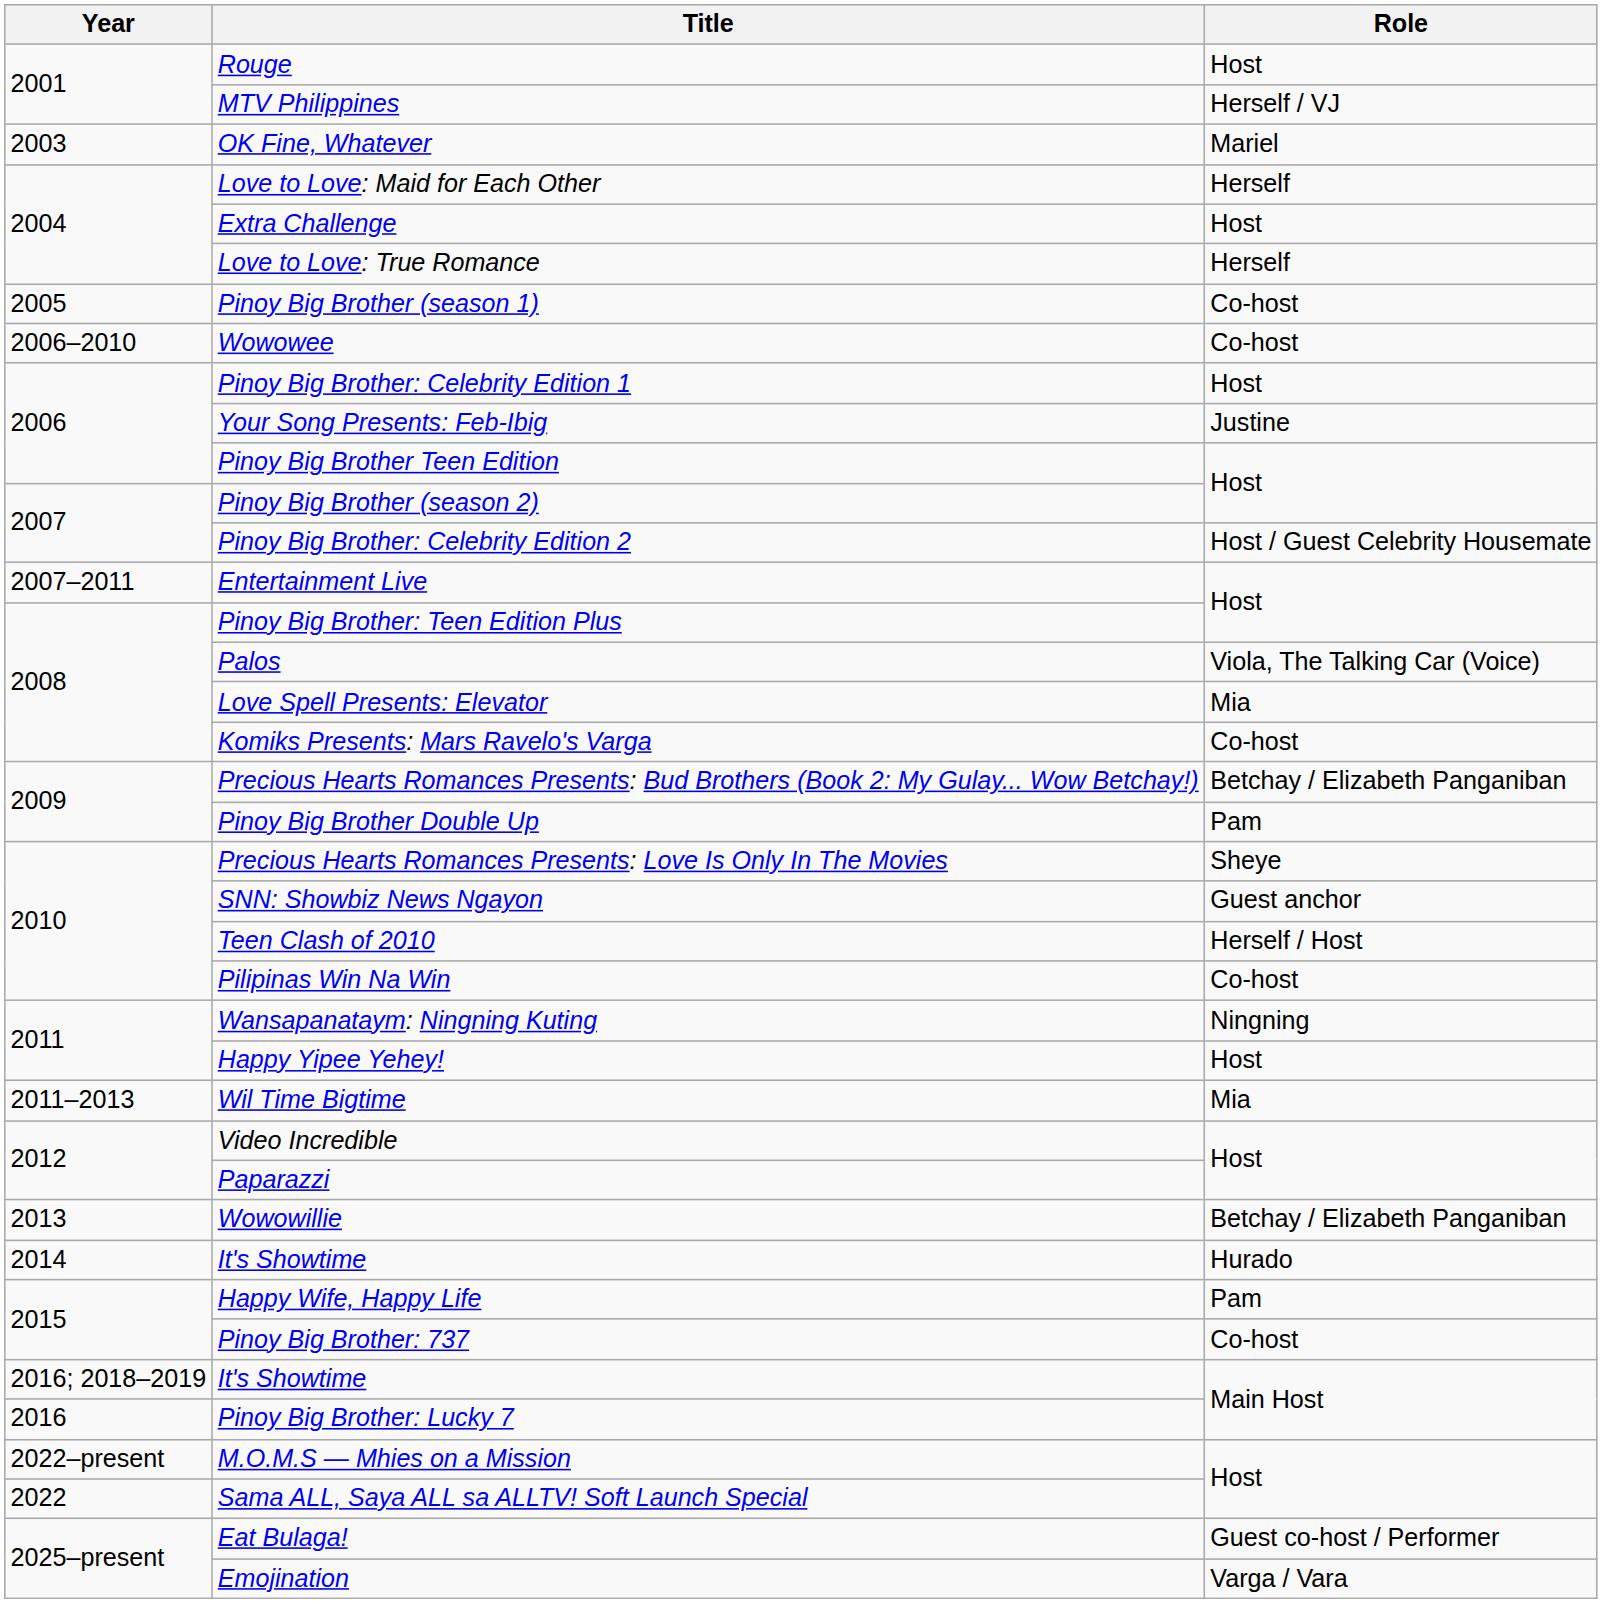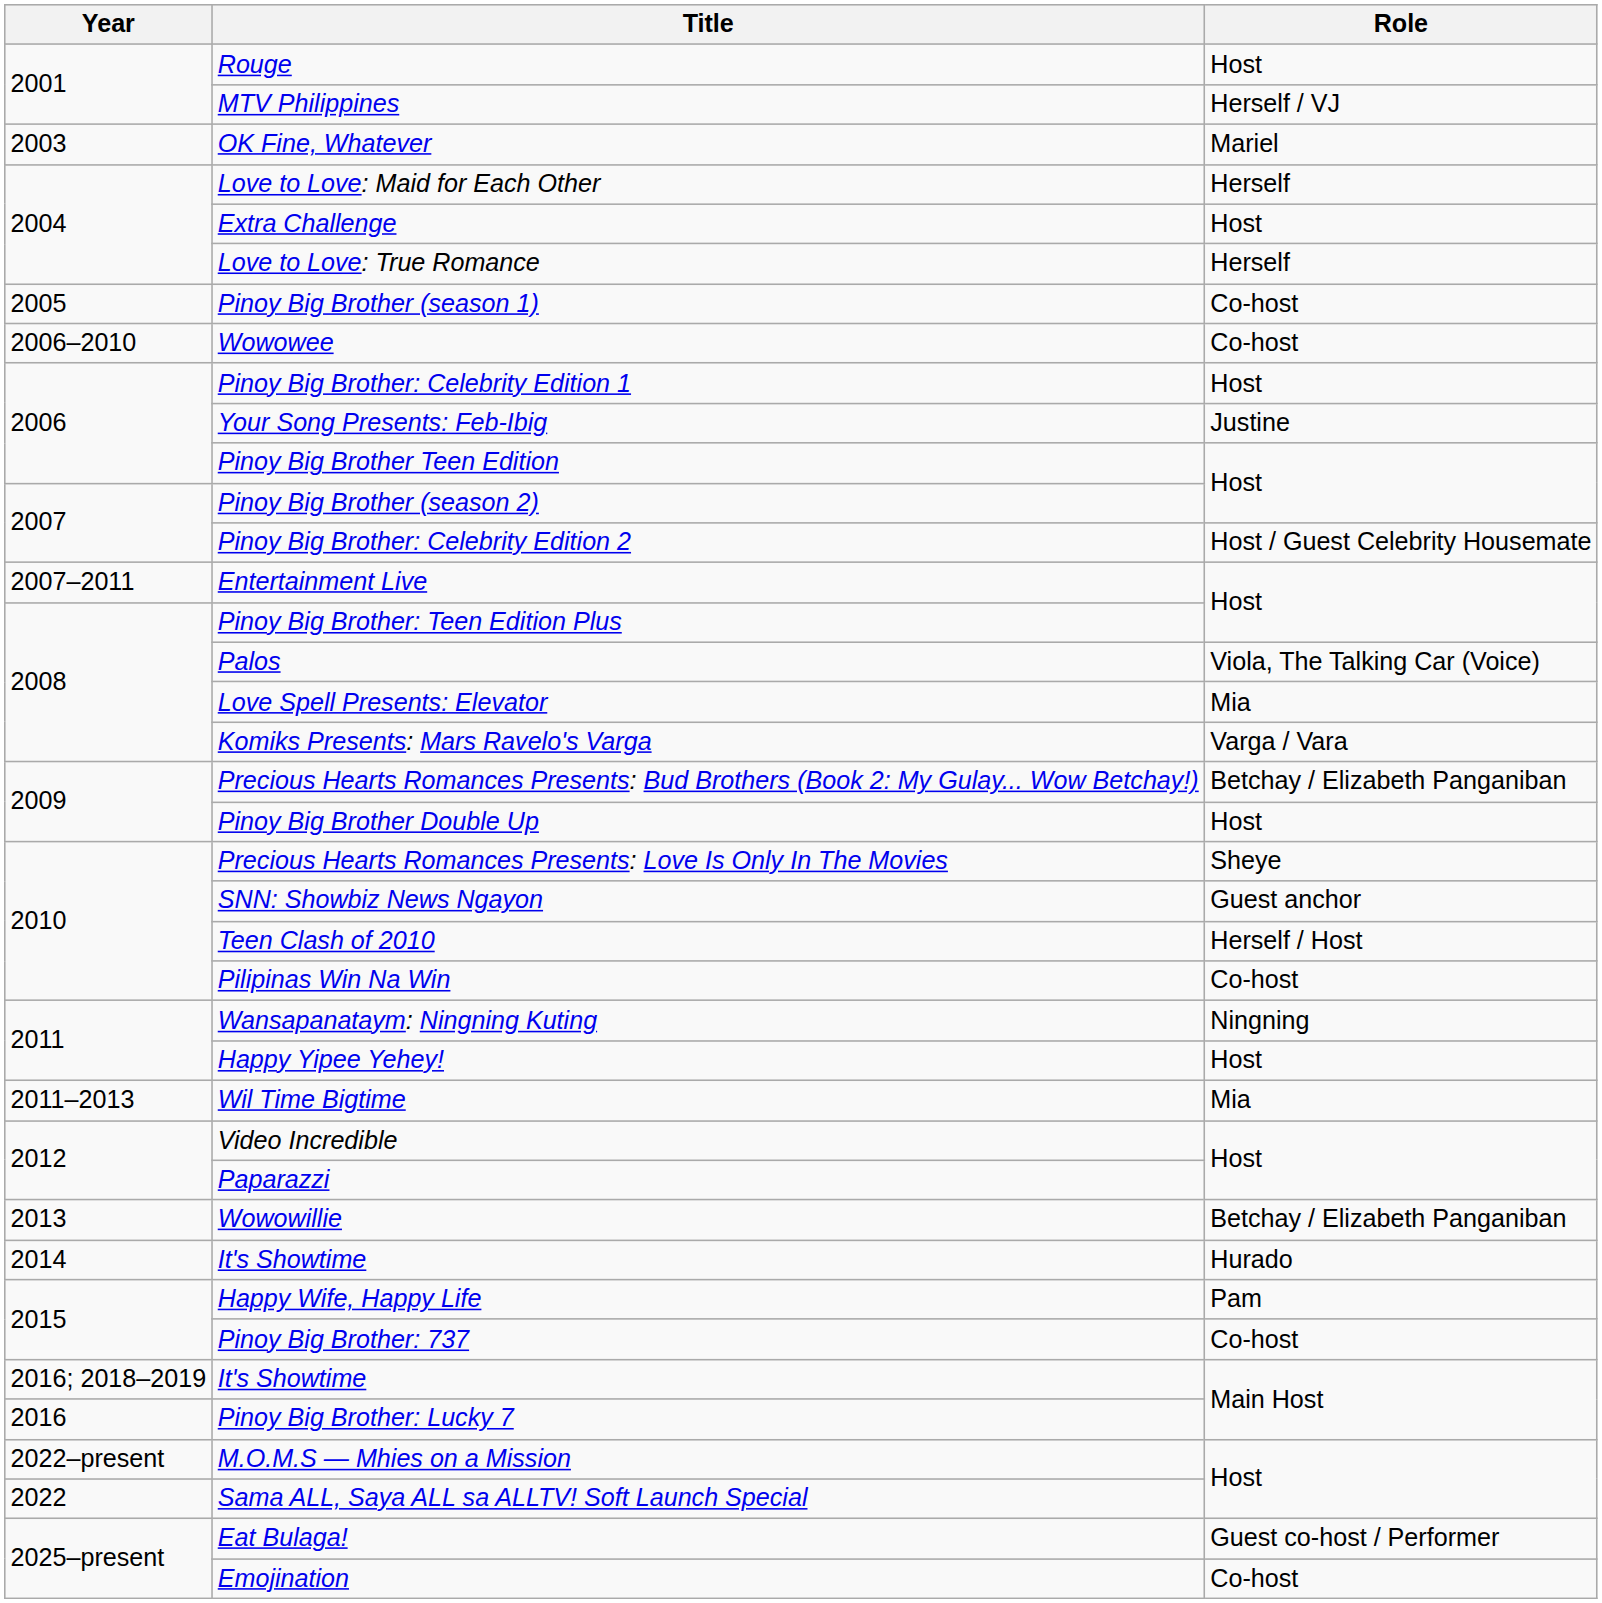 <table class="wikitable">
 <tr>
 <th>Year</th>
 <th>Title</th>
 <th>Role</th>
 </tr>
 <tr>
 <td rowspan="2">2001</td>
 <td><em><a href='#'>Rouge</a></em></td>
 <td>Host</td>
 </tr>
 <tr>
 <td><em><a href='#'>MTV Philippines</a></em></td>
 <td>Herself / VJ</td>
 </tr>
 <tr>
 <td>2003</td>
 <td><em><a href='#'>OK Fine, Whatever</a></em></td>
 <td>Mariel</td>
 </tr>
 <tr>
 <td rowspan="3">2004</td>
 <td><em><a href='#'>Love to Love</a>: Maid for Each Other</em></td>
 <td>Herself</td>
 </tr>
 <tr>
 <td><em><a href='#'>Extra Challenge</a></em></td>
 <td>Host</td>
 </tr>
 <tr>
 <td><em><a href='#'>Love to Love</a>: True Romance</em></td>
 <td>Herself</td>
 </tr>
 <tr>
 <td>2005</td>
 <td><em><a href='#'>Pinoy Big Brother (season 1)</a></em></td>
 <td>Co-host</td>
 </tr>
 <tr>
 <td>2006–2010</td>
 <td><em><a href='#'>Wowowee</a></em></td>
 <td>Co-host</td>
 </tr>
 <tr>
 <td rowspan="3">2006</td>
 <td><em><a href='#'>Pinoy Big Brother: Celebrity Edition 1</a></em></td>
 <td>Host</td>
 </tr>
 <tr>
 <td><em><a href='#'>Your Song Presents: Feb-Ibig</a></em></td>
 <td>Justine</td>
 </tr>
 <tr>
 <td><em><a href='#'>Pinoy Big Brother Teen Edition</a></em></td>
 <td rowspan="2">Host</td>
 </tr>
 <tr>
 <td rowspan="2">2007</td>
 <td><em><a href='#'>Pinoy Big Brother (season 2)</a></em></td>
 </tr>
 <tr>
 <td><em><a href='#'>Pinoy Big Brother: Celebrity Edition 2</a></em></td>
 <td>Host / Guest Celebrity Housemate</td>
 </tr>
 <tr>
 <td>2007–2011</td>
 <td><em><a href='#'>Entertainment Live</a></em></td>
 <td rowspan="2">Host</td>
 </tr>
 <tr>
 <td rowspan="4">2008</td>
 <td><em><a href='#'>Pinoy Big Brother: Teen Edition Plus</a></em></td>
 </tr>
 <tr>
 <td><em><a href='#'>Palos</a></em></td>
 <td>Viola, The Talking Car (Voice)</td>
 </tr>
 <tr>
 <td><em><a href='#'>Love Spell Presents: Elevator</a></em></td>
 <td>Mia</td>
 </tr>
 <tr>
 <td><em><a href='#'>Komiks Presents</a>: <a href='#'>Mars Ravelo's Varga</a></em></td>
-<td>Co-host</td>
+<td>Varga / Vara</td>
 </tr>
 <tr>
 <td rowspan="2">2009</td>
 <td><em><a href='#'>Precious Hearts Romances Presents</a>: <a href='#'>Bud Brothers (Book 2: My Gulay... Wow Betchay!)</a></em></td>
 <td>Betchay / Elizabeth Panganiban</td>
 </tr>
 <tr>
 <td><em><a href='#'>Pinoy Big Brother Double Up</a></em></td>
-<td>Pam</td>
+<td>Host</td>
 </tr>
 <tr>
 <td rowspan="4">2010</td>
 <td><em><a href='#'>Precious Hearts Romances Presents</a>: <a href='#'>Love Is Only In The Movies</a></em></td>
 <td>Sheye</td>
 </tr>
 <tr>
 <td><em><a href='#'>SNN: Showbiz News Ngayon</a></em></td>
 <td>Guest anchor</td>
 </tr>
 <tr>
 <td><em><a href='#'>Teen Clash of 2010</a></em></td>
 <td>Herself / Host</td>
 </tr>
 <tr>
 <td><em><a href='#'>Pilipinas Win Na Win</a></em></td>
 <td>Co-host</td>
 </tr>
 <tr>
 <td rowspan="2">2011</td>
 <td><em><a href='#'>Wansapanataym</a>: <a href='#'>Ningning Kuting</a></em></td>
 <td>Ningning</td>
 </tr>
 <tr>
 <td><em><a href='#'>Happy Yipee Yehey!</a></em></td>
 <td>Host</td>
 </tr>
 <tr>
 <td>2011–2013</td>
 <td><em><a href='#'>Wil Time Bigtime</a></em></td>
 <td>Mia</td>
 </tr>
 <tr>
 <td rowspan="2">2012</td>
 <td><em>Video Incredible</em></td>
 <td rowspan="2">Host</td>
 </tr>
 <tr>
 <td><em><a href='#'>Paparazzi</a></em></td>
 </tr>
 <tr>
 <td>2013</td>
 <td><em><a href='#'>Wowowillie</a></em></td>
 <td>Betchay / Elizabeth Panganiban</td>
 </tr>
 <tr>
 <td>2014</td>
 <td><em><a href='#'>It's Showtime</a></em></td>
 <td>Hurado</td>
 </tr>
 <tr>
 <td rowspan="2">2015</td>
 <td><em><a href='#'>Happy Wife, Happy Life</a></em></td>
 <td>Pam</td>
 </tr>
 <tr>
 <td><em><a href='#'>Pinoy Big Brother: 737</a></em></td>
 <td>Co-host</td>
 </tr>
 <tr>
 <td>2016; 2018–2019</td>
 <td><em><a href='#'>It's Showtime</a></em></td>
 <td rowspan="2">Main Host</td>
 </tr>
 <tr>
 <td>2016</td>
 <td><em><a href='#'>Pinoy Big Brother: Lucky 7</a></em></td>
 </tr>
 <tr>
 <td>2022–present</td>
 <td><em><a href='#'>M.O.M.S — Mhies on a Mission</a></em></td>
 <td rowspan="2">Host</td>
 </tr>
 <tr>
 <td>2022</td>
 <td><em><a href='#'>Sama ALL, Saya ALL sa ALLTV! Soft Launch Special</a></em></td>
 </tr>
 <tr>
 <td rowspan="2">2025–present</td>
 <td><em><a href='#'>Eat Bulaga!</a></em></td>
 <td>Guest co-host / Performer</td>
 </tr>
 <tr>
 <td><em><a href='#'>Emojination</a></em></td>
-<td>Varga / Vara</td>
+<td>Co-host</td>
 </tr>
 </table>
